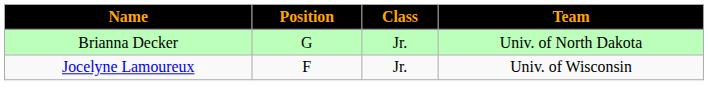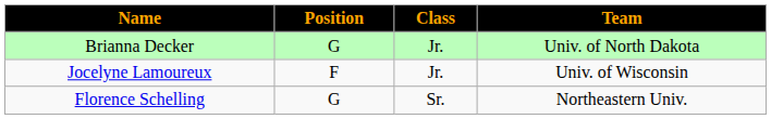 <table class="wikitable" style="width:80%;">
 <tr style="text-align:center; background:black; color:orange;">
 <td><strong>Name</strong></td>
 <td><strong>Position</strong></td>
 <td><strong>Class</strong></td>
 <td><strong>Team</strong></td>
 </tr>
 <tr style="text-align:center; background:#bfb;">
 <td>Brianna Decker</td>
 <td>G</td>
 <td>Jr.</td>
 <td>Univ. of North Dakota</td>
 </tr>
 <tr style="text-align:center;" bgcolor="">
 <td><a href='#'>Jocelyne Lamoureux</a></td>
 <td>F</td>
 <td>Jr.</td>
 <td>Univ. of Wisconsin</td>
 </tr>
+<tr style="text-align:center;" bgcolor="">
+<td><a href='#'>Florence Schelling</a></td>
+<td>G</td>
+<td>Sr.</td>
+<td>Northeastern Univ.</td>
+</tr>
 </table>
